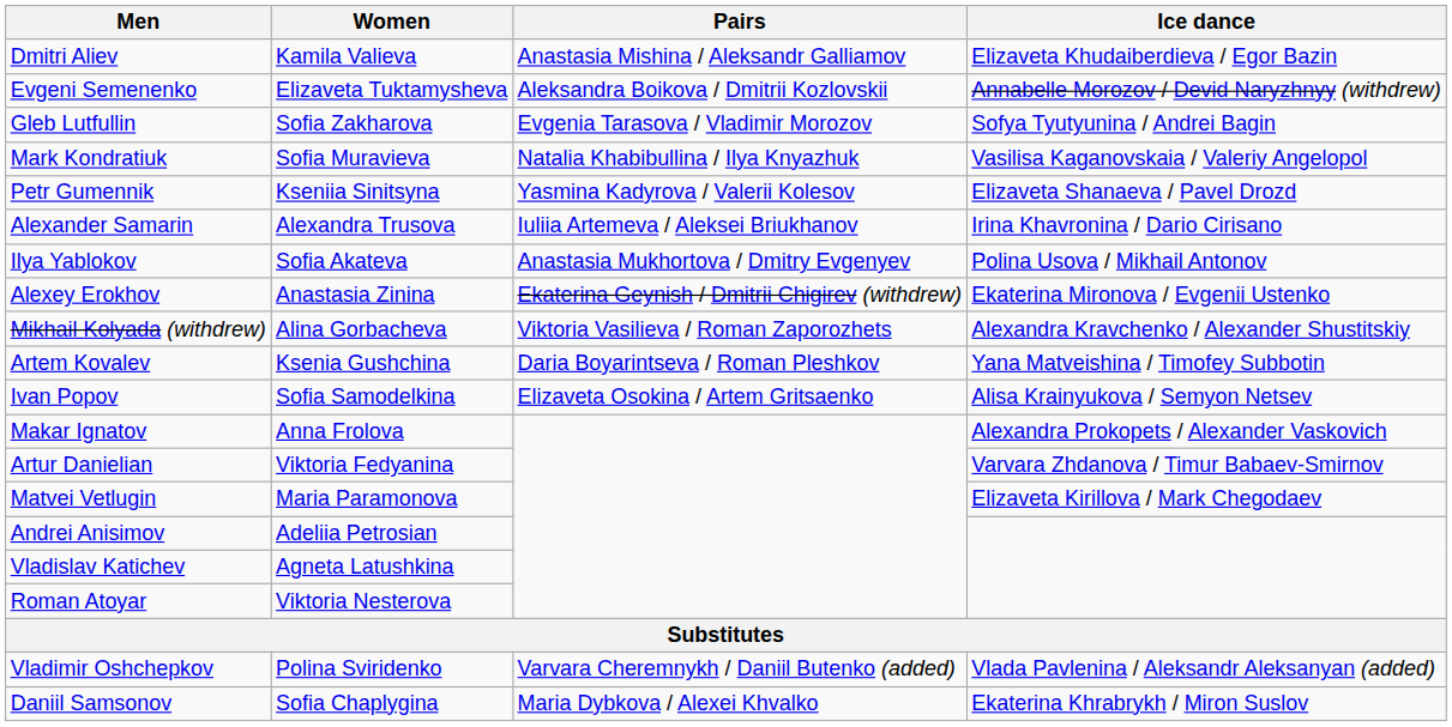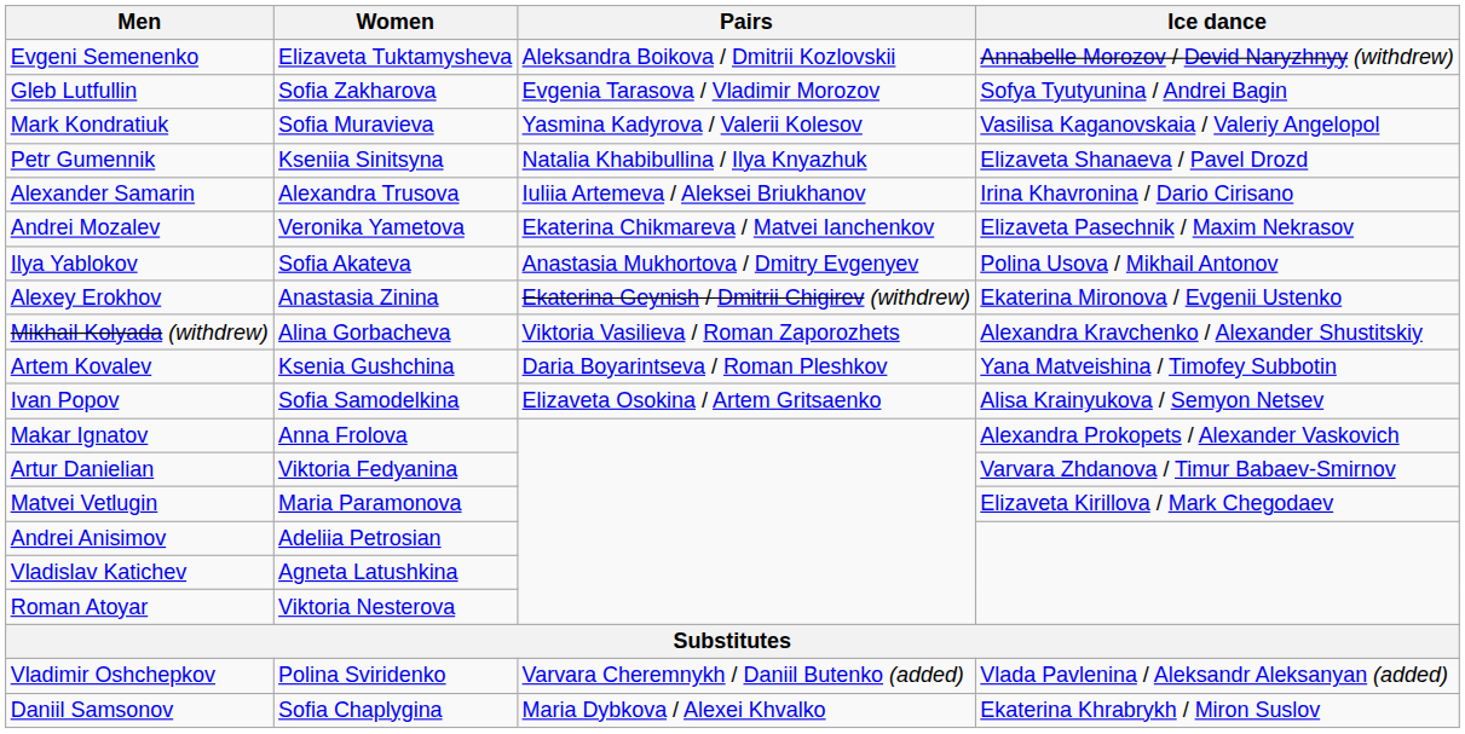 <table class="wikitable">
 <tr>
 <th>Men</th>
 <th>Women</th>
 <th>Pairs</th>
 <th>Ice dance</th>
-</tr>
-<tr>
-<td><a href='#'>Dmitri Aliev</a></td>
-<td><a href='#'>Kamila Valieva</a></td>
-<td><a href='#'>Anastasia Mishina</a> / <a href='#'>Aleksandr Galliamov</a></td>
-<td><a href='#'>Elizaveta Khudaiberdieva</a> / <a href='#'>Egor Bazin</a></td>
 </tr>
 <tr>
 <td><a href='#'>Evgeni Semenenko</a></td>
 <td><a href='#'>Elizaveta Tuktamysheva</a></td>
 <td><a href='#'>Aleksandra Boikova</a> / <a href='#'>Dmitrii Kozlovskii</a></td>
 <td><s><a href='#'>Annabelle Morozov</a> / <a href='#'>Devid Naryzhnyy</a></s> <em>(withdrew)</em></td>
 </tr>
 <tr>
 <td><a href='#'>Gleb Lutfullin</a></td>
 <td><a href='#'>Sofia Zakharova</a></td>
 <td><a href='#'>Evgenia Tarasova</a> / <a href='#'>Vladimir Morozov</a></td>
 <td><a href='#'>Sofya Tyutyunina</a> / <a href='#'>Andrei Bagin</a></td>
 </tr>
 <tr>
 <td><a href='#'>Mark Kondratiuk</a></td>
 <td><a href='#'>Sofia Muravieva</a></td>
-<td><a href='#'>Natalia Khabibullina</a> / <a href='#'>Ilya Knyazhuk</a></td>
+<td><a href='#'>Yasmina Kadyrova</a> / <a href='#'>Valerii Kolesov</a></td>
 <td><a href='#'>Vasilisa Kaganovskaia</a> / <a href='#'>Valeriy Angelopol</a></td>
 </tr>
 <tr>
 <td><a href='#'>Petr Gumennik</a></td>
 <td><a href='#'>Kseniia Sinitsyna</a></td>
-<td><a href='#'>Yasmina Kadyrova</a> / <a href='#'>Valerii Kolesov</a></td>
+<td><a href='#'>Natalia Khabibullina</a> / <a href='#'>Ilya Knyazhuk</a></td>
 <td><a href='#'>Elizaveta Shanaeva</a> / <a href='#'>Pavel Drozd</a></td>
 </tr>
 <tr>
 <td><a href='#'>Alexander Samarin</a></td>
 <td><a href='#'>Alexandra Trusova</a></td>
 <td><a href='#'>Iuliia Artemeva</a> / <a href='#'>Aleksei Briukhanov</a></td>
 <td><a href='#'>Irina Khavronina</a> / <a href='#'>Dario Cirisano</a></td>
+</tr>
+<tr>
+<td><a href='#'>Andrei Mozalev</a></td>
+<td><a href='#'>Veronika Yametova</a></td>
+<td><a href='#'>Ekaterina Chikmareva</a> / <a href='#'>Matvei Ianchenkov</a></td>
+<td><a href='#'>Elizaveta Pasechnik</a> / <a href='#'>Maxim Nekrasov</a></td>
 </tr>
 <tr>
 <td><a href='#'>Ilya Yablokov</a></td>
 <td><a href='#'>Sofia Akateva</a></td>
 <td><a href='#'>Anastasia Mukhortova</a> / <a href='#'>Dmitry Evgenyev</a></td>
 <td><a href='#'>Polina Usova</a> / <a href='#'>Mikhail Antonov</a></td>
 </tr>
 <tr>
 <td><a href='#'>Alexey Erokhov</a></td>
 <td><a href='#'>Anastasia Zinina</a></td>
 <td><s><a href='#'>Ekaterina Geynish</a> / <a href='#'>Dmitrii Chigirev</a></s> <em>(withdrew)</em></td>
 <td><a href='#'>Ekaterina Mironova</a> / <a href='#'>Evgenii Ustenko</a></td>
 </tr>
 <tr>
 <td><s><a href='#'>Mikhail Kolyada</a></s> <em>(withdrew)</em></td>
 <td><a href='#'>Alina Gorbacheva</a></td>
 <td><a href='#'>Viktoria Vasilieva</a> / <a href='#'>Roman Zaporozhets</a></td>
 <td><a href='#'>Alexandra Kravchenko</a> / <a href='#'>Alexander Shustitskiy</a></td>
 </tr>
 <tr>
 <td><a href='#'>Artem Kovalev</a></td>
 <td><a href='#'>Ksenia Gushchina</a></td>
 <td><a href='#'>Daria Boyarintseva</a> / <a href='#'>Roman Pleshkov</a></td>
 <td><a href='#'>Yana Matveishina</a> / <a href='#'>Timofey Subbotin</a></td>
 </tr>
 <tr>
 <td><a href='#'>Ivan Popov</a></td>
 <td><a href='#'>Sofia Samodelkina</a></td>
 <td><a href='#'>Elizaveta Osokina</a> / <a href='#'>Artem Gritsaenko</a></td>
 <td><a href='#'>Alisa Krainyukova</a> / <a href='#'>Semyon Netsev</a></td>
 </tr>
 <tr>
 <td><a href='#'>Makar Ignatov</a></td>
 <td><a href='#'>Anna Frolova</a></td>
 <td rowspan=6></td>
 <td><a href='#'>Alexandra Prokopets</a> / <a href='#'>Alexander Vaskovich</a></td>
 </tr>
 <tr>
 <td><a href='#'>Artur Danielian</a></td>
 <td><a href='#'>Viktoria Fedyanina</a></td>
 <td><a href='#'>Varvara Zhdanova</a> / <a href='#'>Timur Babaev-Smirnov</a></td>
 </tr>
 <tr>
 <td><a href='#'>Matvei Vetlugin</a></td>
 <td><a href='#'>Maria Paramonova</a></td>
 <td><a href='#'>Elizaveta Kirillova</a> / <a href='#'>Mark Chegodaev</a></td>
 </tr>
 <tr>
 <td><a href='#'>Andrei Anisimov</a></td>
 <td><a href='#'>Adeliia Petrosian</a></td>
 <td rowspan=3></td>
 </tr>
 <tr>
 <td><a href='#'>Vladislav Katichev</a></td>
 <td><a href='#'>Agneta Latushkina</a></td>
 </tr>
 <tr>
 <td><a href='#'>Roman Atoyar</a></td>
 <td><a href='#'>Viktoria Nesterova</a></td>
 </tr>
 <tr>
 <th colspan=4>Substitutes</th>
 </tr>
 <tr>
 <td><a href='#'>Vladimir Oshchepkov</a></td>
 <td><a href='#'>Polina Sviridenko</a></td>
 <td><a href='#'>Varvara Cheremnykh</a> / <a href='#'>Daniil Butenko</a> <em>(added)</em></td>
 <td><a href='#'>Vlada Pavlenina</a> / <a href='#'>Aleksandr Aleksanyan</a> <em>(added)</em></td>
 </tr>
 <tr>
 <td><a href='#'>Daniil Samsonov</a></td>
 <td><a href='#'>Sofia Chaplygina</a></td>
 <td><a href='#'>Maria Dybkova</a> / <a href='#'>Alexei Khvalko</a></td>
 <td><a href='#'>Ekaterina Khrabrykh</a> / <a href='#'>Miron Suslov</a></td>
 </tr>
 </table>
